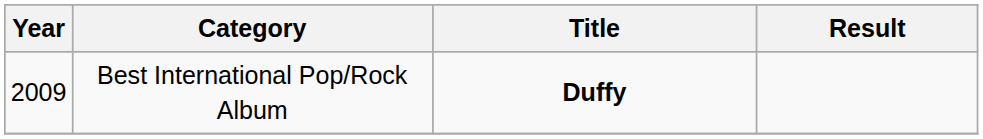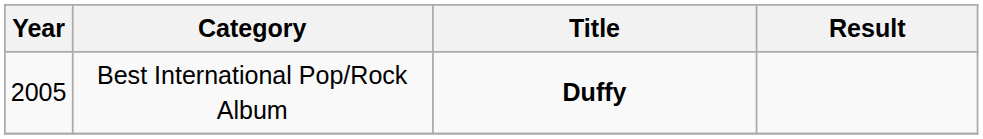 <table class="wikitable" style="text-align:center; font-size:90%; line-height:20px;">
 <tr>
 <th>Year</th>
 <th width="200px">Category</th>
 <th width="180px">Title</th>
 <th width="120px">Result</th>
 </tr>
 <tr>
-<td rowspan="1">2009</td>
+<td rowspan="1">2005</td>
 <td>Best International Pop/Rock Album</td>
 <td><strong>Duffy</strong></td>
 <td></td>
 </tr>
 <tr>
 </tr>
 </table>
